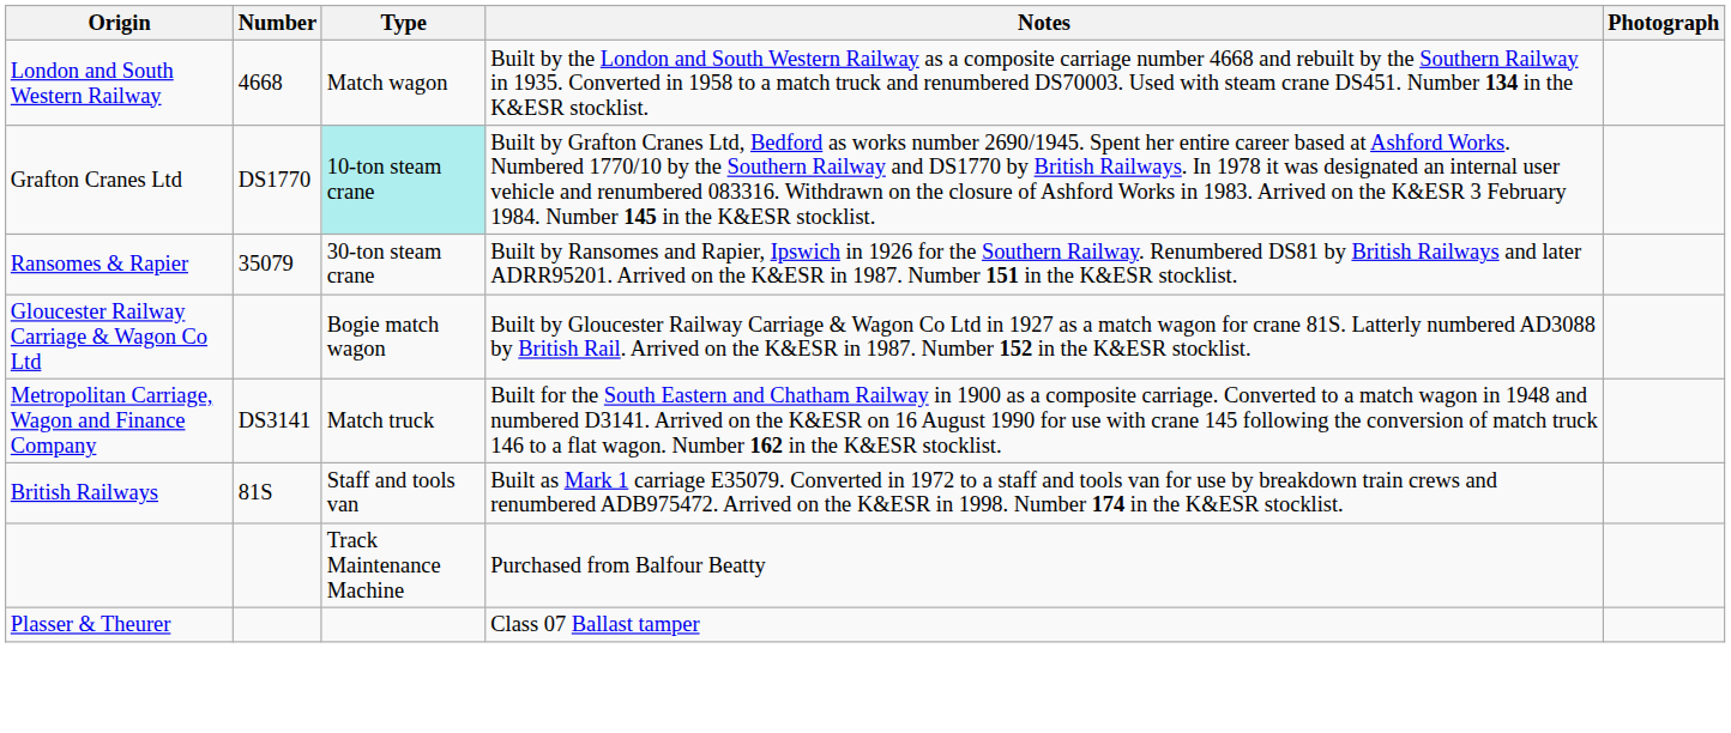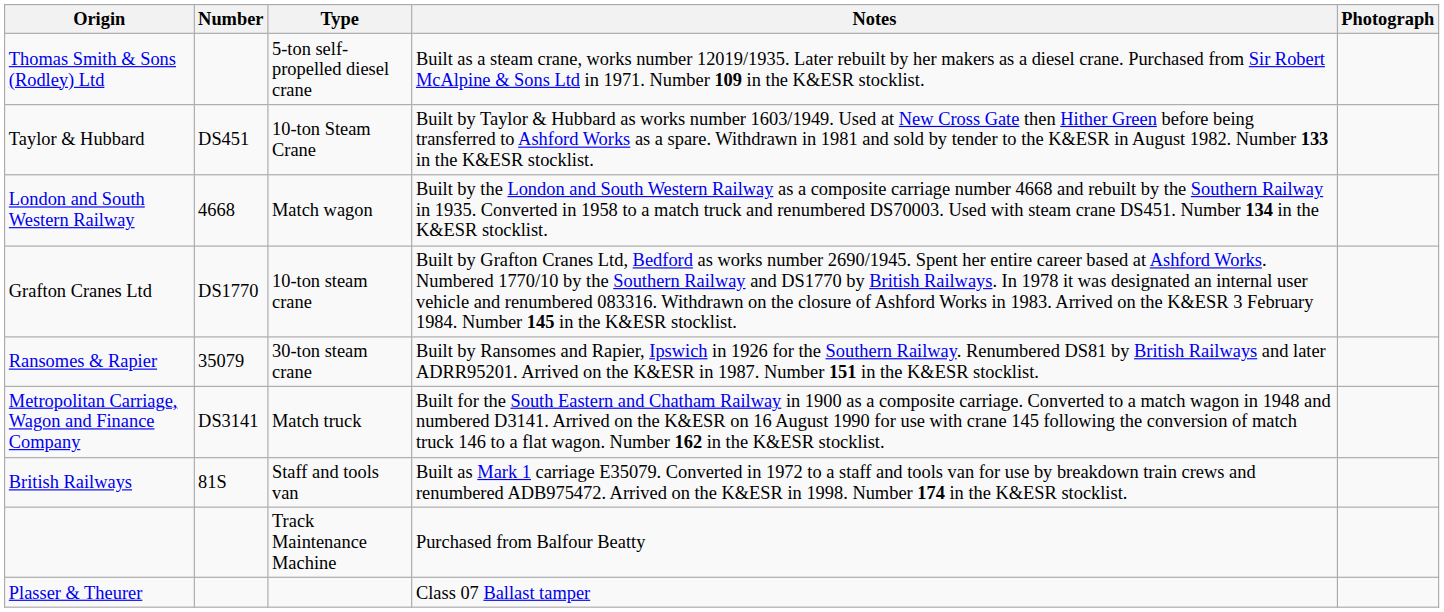 <table class="wikitable">
 <tr>
 <th>Origin</th>
 <th>Number</th>
 <th>Type</th>
 <th>Notes</th>
 <th>Photograph</th>
+</tr>
+<tr>
+<td><a href='#'>Thomas Smith & Sons (Rodley) Ltd</a></td>
+<td></td>
+<td>5-ton self-propelled diesel crane</td>
+<td>Built as a steam crane, works number 12019/1935. Later rebuilt by her makers as a diesel crane. Purchased from <a href='#'>Sir Robert McAlpine & Sons Ltd</a> in 1971. Number <strong>109</strong> in the K&ESR stocklist. </td>
+<td></td>
+</tr>
+<tr>
+<td>Taylor & Hubbard</td>
+<td>DS451</td>
+<td>10-ton Steam Crane</td>
+<td>Built by Taylor & Hubbard as works number 1603/1949. Used at <a href='#'>New Cross Gate</a> then <a href='#'>Hither Green</a> before being transferred to <a href='#'>Ashford Works</a> as a spare. Withdrawn in 1981 and sold by tender to the K&ESR in August 1982. Number <strong>133</strong> in the K&ESR stocklist.</td>
+<td></td>
 </tr>
 <tr>
 <td><a href='#'>London and South Western Railway</a></td>
 <td>4668</td>
 <td>Match wagon</td>
 <td>Built by the <a href='#'>London and South Western Railway</a> as a  composite carriage number 4668 and rebuilt by the <a href='#'>Southern Railway</a> in 1935. Converted in 1958 to a match truck and renumbered DS70003. Used with steam crane DS451. Number <strong>134</strong> in the K&ESR stocklist.</td>
 <td></td>
 </tr>
 <tr>
 <td>Grafton Cranes Ltd</td>
 <td>DS1770</td>
-<td style="background: paleturquoise;">10-ton steam crane</td>
+<td>10-ton steam crane</td>
 <td>Built by Grafton Cranes Ltd, <a href='#'>Bedford</a> as works number 2690/1945. Spent her entire career based at <a href='#'>Ashford Works</a>. Numbered 1770/10 by the <a href='#'>Southern Railway</a> and DS1770 by <a href='#'>British Railways</a>. In 1978 it was designated an internal user vehicle and renumbered 083316. Withdrawn on the closure of Ashford Works in 1983. Arrived on the K&ESR 3 February 1984. Number <strong>145</strong> in the K&ESR stocklist.</td>
 <td></td>
 </tr>
 <tr>
 <td><a href='#'>Ransomes & Rapier</a></td>
 <td>35079</td>
 <td>30-ton steam crane</td>
 <td>Built by Ransomes and Rapier, <a href='#'>Ipswich</a> in 1926 for the <a href='#'>Southern Railway</a>. Renumbered DS81 by <a href='#'>British Railways</a> and later ADRR95201. Arrived on the K&ESR in 1987. Number <strong>151</strong> in the K&ESR stocklist.</td>
-<td></td>
-</tr>
-<tr>
-<td><a href='#'>Gloucester Railway Carriage & Wagon Co Ltd</a></td>
-<td></td>
-<td>Bogie match wagon</td>
-<td>Built by Gloucester Railway Carriage & Wagon Co Ltd in 1927 as a match wagon for crane 81S. Latterly numbered AD3088 by <a href='#'>British Rail</a>. Arrived on the K&ESR in 1987. Number <strong>152</strong> in the K&ESR stocklist.</td>
 <td></td>
 </tr>
 <tr>
 <td><a href='#'>Metropolitan Carriage, Wagon and Finance Company</a></td>
 <td>DS3141</td>
 <td>Match truck</td>
 <td>Built for the <a href='#'>South Eastern and Chatham Railway</a> in 1900 as a composite carriage. Converted to a match wagon in 1948 and numbered D3141. Arrived on the K&ESR on 16 August 1990 for use with crane 145 following the conversion of match truck 146 to a flat wagon. Number <strong>162</strong> in the K&ESR stocklist.</td>
 <td></td>
 </tr>
 <tr>
 <td><a href='#'>British Railways</a></td>
 <td>81S</td>
 <td>Staff and tools van</td>
 <td>Built as <a href='#'>Mark 1</a> carriage E35079. Converted in 1972 to a staff and tools van for use by breakdown train crews and renumbered ADB975472. Arrived on the K&ESR in 1998. Number <strong>174</strong> in the K&ESR stocklist.</td>
 <td></td>
 </tr>
 <tr>
 <td></td>
 <td></td>
 <td>Track Maintenance Machine</td>
 <td>Purchased from Balfour Beatty</td>
 <td></td>
 </tr>
 <tr>
 <td><a href='#'>Plasser & Theurer</a></td>
 <td></td>
 <td></td>
 <td>Class 07 <a href='#'>Ballast tamper</a></td>
 <td></td>
 </tr>
 </table>
